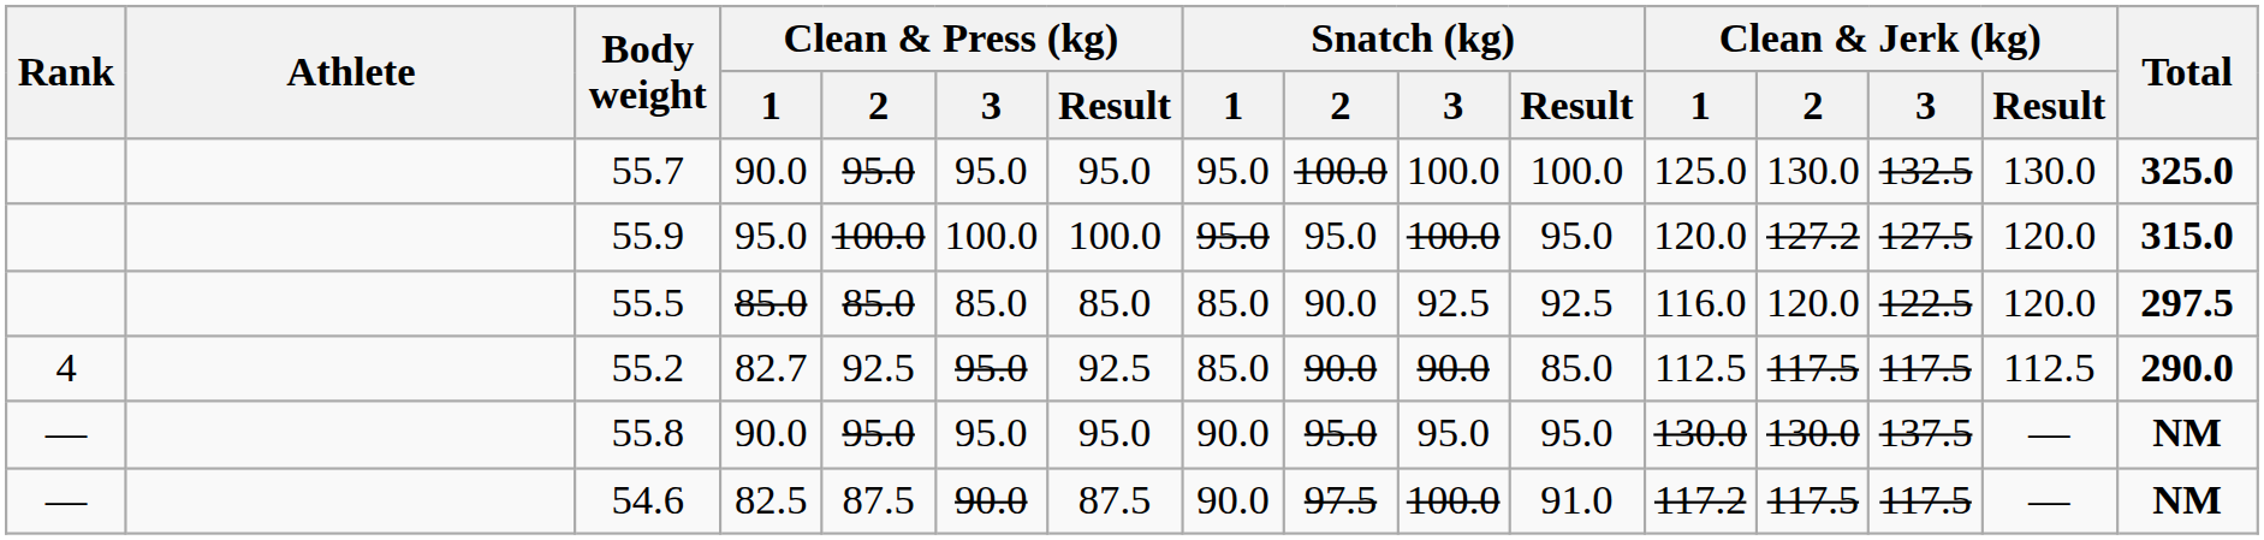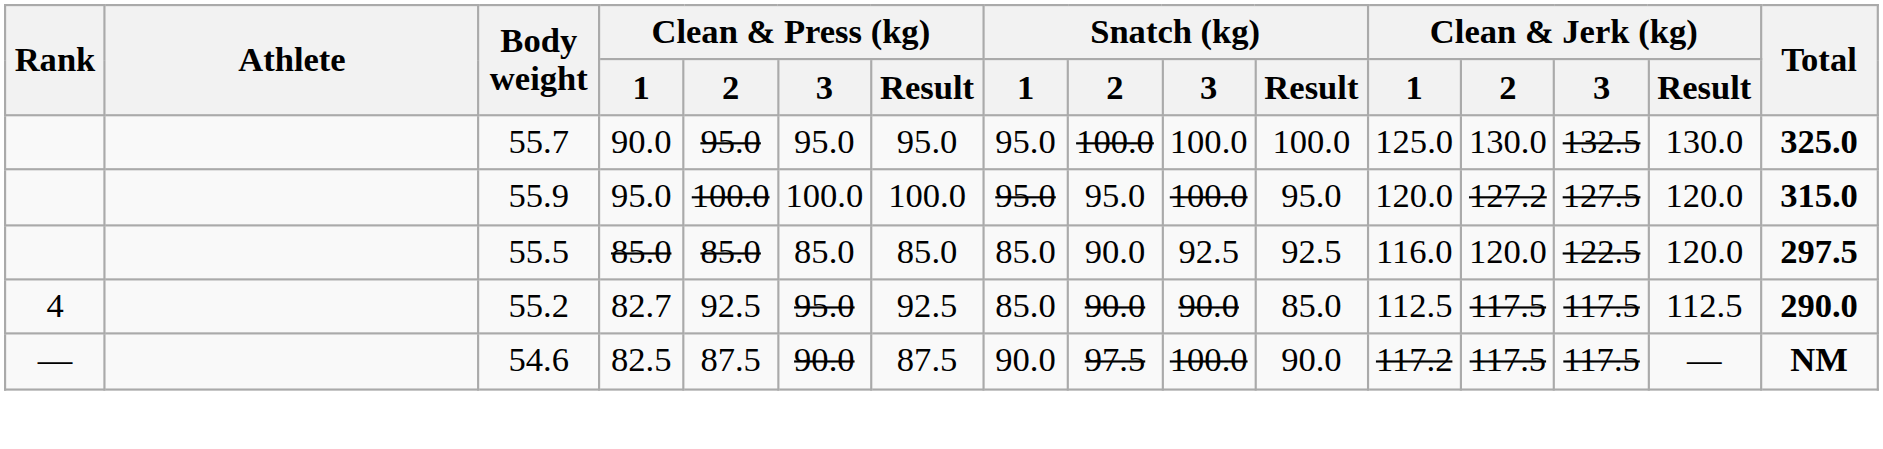 <table class = "wikitable" style="text-align:center;">
 <tr>
 <th rowspan=2 width=40>Rank</th>
 <th rowspan=2 width=250>Athlete</th>
 <th rowspan=2 width=50>Body weight</th>
 <th colspan=4>Clean & Press (kg)</th>
 <th colspan=4>Snatch (kg)</th>
 <th colspan=4>Clean & Jerk (kg)</th>
 <th rowspan=2 width=55>Total</th>
 </tr>
 <tr>
 <th width=35>1</th>
 <th width=35>2</th>
 <th width=35>3</th>
 <th width=45>Result</th>
 <th width=35>1</th>
 <th width=35>2</th>
 <th width=35>3</th>
 <th width=45>Result</th>
 <th width=35>1</th>
 <th width=35>2</th>
 <th width=35>3</th>
 <th width=45>Result</th>
 </tr>
 <tr>
 <td></td>
 <td align=left></td>
 <td>55.7</td>
 <td>90.0</td>
 <td><s>95.0</s></td>
 <td>95.0</td>
 <td>95.0</td>
 <td>95.0</td>
 <td><s>100.0</s></td>
 <td>100.0</td>
 <td>100.0</td>
 <td>125.0</td>
 <td>130.0</td>
 <td><s>132.5</s></td>
 <td>130.0</td>
 <td><strong>325.0</strong></td>
 </tr>
 <tr>
 <td></td>
 <td align=left></td>
 <td>55.9</td>
 <td>95.0</td>
 <td><s>100.0</s></td>
 <td>100.0</td>
 <td>100.0</td>
 <td><s>95.0</s></td>
 <td>95.0</td>
 <td><s>100.0</s></td>
 <td>95.0</td>
 <td>120.0</td>
 <td><s>127.2</s></td>
 <td><s>127.5</s></td>
 <td>120.0</td>
 <td><strong>315.0</strong></td>
 </tr>
 <tr>
 <td></td>
 <td align=left></td>
 <td>55.5</td>
 <td><s>85.0</s></td>
 <td><s>85.0</s></td>
 <td>85.0</td>
 <td>85.0</td>
 <td>85.0</td>
 <td>90.0</td>
 <td>92.5</td>
 <td>92.5</td>
 <td>116.0</td>
 <td>120.0</td>
 <td><s>122.5</s></td>
 <td>120.0</td>
 <td><strong>297.5</strong></td>
 </tr>
 <tr>
 <td>4</td>
 <td align=left></td>
 <td>55.2</td>
 <td>82.7</td>
 <td>92.5</td>
 <td><s>95.0</s></td>
 <td>92.5</td>
 <td>85.0</td>
 <td><s>90.0</s></td>
 <td><s>90.0</s></td>
 <td>85.0</td>
 <td>112.5</td>
 <td><s>117.5</s></td>
 <td><s>117.5</s></td>
 <td>112.5</td>
 <td><strong>290.0</strong></td>
 </tr>
 <tr>
 <td>—</td>
 <td align=left></td>
-<td>55.8</td>
-<td>90.0</td>
-<td><s>95.0</s></td>
-<td>95.0</td>
-<td>95.0</td>
-<td>90.0</td>
-<td><s>95.0</s></td>
-<td>95.0</td>
-<td>95.0</td>
-<td><s>130.0</s></td>
-<td><s>130.0</s></td>
-<td><s>137.5</s></td>
-<td>—</td>
-<td><strong>NM</strong></td>
-</tr>
-<tr>
-<td>—</td>
-<td align=left></td>
 <td>54.6</td>
 <td>82.5</td>
 <td>87.5</td>
 <td><s>90.0</s></td>
 <td>87.5</td>
 <td>90.0</td>
 <td><s>97.5</s></td>
 <td><s>100.0</s></td>
-<td>91.0</td>
+<td>90.0</td>
 <td><s>117.2</s></td>
 <td><s>117.5</s></td>
 <td><s>117.5</s></td>
 <td>—</td>
 <td><strong>NM</strong></td>
 </tr>
 </table>
